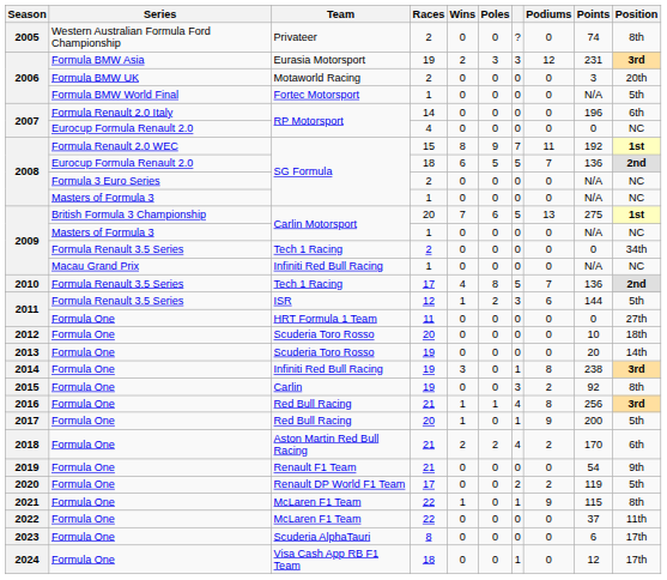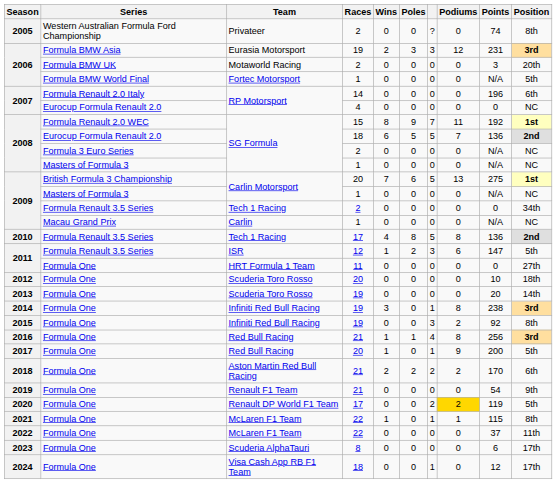 <table class="wikitable" style="font-size: 90%; text-align:center">
 <tr>
 <th>Season</th>
 <th>Series</th>
 <th>Team</th>
 <th>Races</th>
 <th>Wins</th>
 <th>Poles</th>
 <th></th>
 <th>Podiums</th>
 <th>Points</th>
 <th>Position</th>
 </tr>
 <tr>
 <th>2005</th>
 <td align=left>Western Australian Formula Ford Championship</td>
 <td align=left>Privateer</td>
 <td>2</td>
 <td>0</td>
 <td>0</td>
 <td>?</td>
 <td>0</td>
 <td>74</td>
 <td>8th</td>
 </tr>
 <tr>
 <th rowspan=3>2006</th>
 <td align=left><a href='#'>Formula BMW Asia</a></td>
 <td align=left>Eurasia Motorsport</td>
 <td>19</td>
 <td>2</td>
 <td>3</td>
 <td>3</td>
 <td>12</td>
 <td>231</td>
 <td style="background-color:#FFDF9F"><strong>3rd</strong></td>
 </tr>
 <tr>
 <td align=left><a href='#'>Formula BMW UK</a></td>
 <td align=left>Motaworld Racing</td>
 <td>2</td>
 <td>0</td>
 <td>0</td>
 <td>0</td>
 <td>0</td>
 <td>3</td>
 <td>20th</td>
 </tr>
 <tr>
 <td align=left><a href='#'>Formula BMW World Final</a></td>
 <td align=left><a href='#'>Fortec Motorsport</a></td>
 <td>1</td>
 <td>0</td>
 <td>0</td>
 <td>0</td>
 <td>0</td>
 <td>N/A</td>
 <td>5th</td>
 </tr>
 <tr>
 <th rowspan=2>2007</th>
 <td align=left><a href='#'>Formula Renault 2.0 Italy</a></td>
 <td align=left rowspan=2><a href='#'>RP Motorsport</a></td>
 <td>14</td>
 <td>0</td>
 <td>0</td>
 <td>0</td>
 <td>0</td>
 <td>196</td>
 <td>6th</td>
 </tr>
 <tr>
 <td align=left><a href='#'>Eurocup Formula Renault 2.0</a></td>
 <td>4</td>
 <td>0</td>
 <td>0</td>
 <td>0</td>
 <td>0</td>
 <td>0</td>
 <td>NC</td>
 </tr>
 <tr>
 <th rowspan=4>2008</th>
 <td align=left><a href='#'>Formula Renault 2.0 WEC</a></td>
 <td align=left rowspan=4><a href='#'>SG Formula</a></td>
 <td>15</td>
 <td>8</td>
 <td>9</td>
 <td>7</td>
 <td>11</td>
 <td>192</td>
 <td style="background-color:#FFFFBF"><strong>1st</strong></td>
 </tr>
 <tr>
 <td align=left><a href='#'>Eurocup Formula Renault 2.0</a></td>
 <td>18</td>
 <td>6</td>
 <td>5</td>
 <td>5</td>
 <td>7</td>
 <td>136</td>
 <td style="background-color:#DFDFDF"><strong>2nd</strong></td>
 </tr>
 <tr>
 <td align=left><a href='#'>Formula 3 Euro Series</a></td>
 <td>2</td>
 <td>0</td>
 <td>0</td>
 <td>0</td>
 <td>0</td>
 <td>N/A</td>
 <td>NC</td>
 </tr>
 <tr>
 <td align=left><a href='#'>Masters of Formula 3</a></td>
 <td>1</td>
 <td>0</td>
 <td>0</td>
 <td>0</td>
 <td>0</td>
 <td>N/A</td>
 <td>NC</td>
 </tr>
 <tr>
 <th rowspan=4>2009</th>
 <td align=left><a href='#'>British Formula 3 Championship</a></td>
 <td align=left rowspan=2><a href='#'>Carlin Motorsport</a></td>
 <td>20</td>
 <td>7</td>
 <td>6</td>
 <td>5</td>
 <td>13</td>
 <td>275</td>
 <td style="background-color:#FFFFBF"><strong>1st</strong></td>
 </tr>
 <tr>
 <td align=left><a href='#'>Masters of Formula 3</a></td>
 <td>1</td>
 <td>0</td>
 <td>0</td>
 <td>0</td>
 <td>0</td>
 <td>N/A</td>
 <td>NC</td>
 </tr>
 <tr>
 <td align=left><a href='#'>Formula Renault 3.5 Series</a></td>
 <td align=left><a href='#'>Tech 1 Racing</a></td>
 <td><a href='#'>2</a></td>
 <td>0</td>
 <td>0</td>
 <td>0</td>
 <td>0</td>
 <td>0</td>
 <td>34th</td>
 </tr>
 <tr>
 <td align=left><a href='#'>Macau Grand Prix</a></td>
-<td align=left><a href='#'>Infiniti Red Bull Racing</a></td>
+<td align=left><a href='#'>Carlin</a></td>
 <td>1</td>
 <td>0</td>
 <td>0</td>
 <td>0</td>
 <td>0</td>
 <td>N/A</td>
 <td>NC</td>
 </tr>
 <tr>
 <th>2010</th>
 <td align=left><a href='#'>Formula Renault 3.5 Series</a></td>
 <td align=left><a href='#'>Tech 1 Racing</a></td>
 <td><a href='#'>17</a></td>
 <td>4</td>
 <td>8</td>
 <td>5</td>
-<td>7</td>
+<td>8</td>
 <td>136</td>
 <td style="background-color:#DFDFDF"><strong>2nd</strong></td>
 </tr>
 <tr>
 <th rowspan=2>2011</th>
 <td align=left><a href='#'>Formula Renault 3.5 Series</a></td>
 <td align=left><a href='#'>ISR</a></td>
 <td><a href='#'>12</a></td>
 <td>1</td>
 <td>2</td>
 <td>3</td>
 <td>6</td>
-<td>144</td>
+<td>147</td>
 <td>5th</td>
 </tr>
 <tr>
 <td align=left><a href='#'>Formula One</a></td>
 <td align=left><a href='#'>HRT Formula 1 Team</a></td>
 <td><a href='#'>11</a></td>
 <td>0</td>
 <td>0</td>
 <td>0</td>
 <td>0</td>
 <td>0</td>
 <td>27th</td>
 </tr>
 <tr>
 <th>2012</th>
 <td align=left><a href='#'>Formula One</a></td>
 <td align=left><a href='#'>Scuderia Toro Rosso</a></td>
 <td><a href='#'>20</a></td>
 <td>0</td>
 <td>0</td>
 <td>0</td>
 <td>0</td>
 <td>10</td>
 <td>18th</td>
 </tr>
 <tr>
 <th>2013</th>
 <td align=left><a href='#'>Formula One</a></td>
 <td align=left><a href='#'>Scuderia Toro Rosso</a></td>
 <td><a href='#'>19</a></td>
 <td>0</td>
 <td>0</td>
 <td>0</td>
 <td>0</td>
 <td>20</td>
 <td>14th</td>
 </tr>
 <tr>
 <th>2014</th>
 <td align=left><a href='#'>Formula One</a></td>
 <td align=left><a href='#'>Infiniti Red Bull Racing</a></td>
 <td><a href='#'>19</a></td>
 <td>3</td>
 <td>0</td>
 <td>1</td>
 <td>8</td>
 <td>238</td>
 <td style="background-color:#FFDF9F"><strong>3rd</strong></td>
 </tr>
 <tr>
 <th>2015</th>
 <td align=left><a href='#'>Formula One</a></td>
-<td align=left><a href='#'>Carlin</a></td>
+<td align=left><a href='#'>Infiniti Red Bull Racing</a></td>
 <td><a href='#'>19</a></td>
 <td>0</td>
 <td>0</td>
 <td>3</td>
 <td>2</td>
 <td>92</td>
 <td>8th</td>
 </tr>
 <tr>
 <th>2016</th>
 <td align=left><a href='#'>Formula One</a></td>
 <td align=left><a href='#'>Red Bull Racing</a></td>
 <td><a href='#'>21</a></td>
 <td>1</td>
 <td>1</td>
 <td>4</td>
 <td>8</td>
 <td>256</td>
 <td style="background-color:#FFDF9F"><strong>3rd</strong></td>
 </tr>
 <tr>
 <th>2017</th>
 <td align=left><a href='#'>Formula One</a></td>
 <td align=left><a href='#'>Red Bull Racing</a></td>
 <td><a href='#'>20</a></td>
 <td>1</td>
 <td>0</td>
 <td>1</td>
 <td>9</td>
 <td>200</td>
 <td>5th</td>
 </tr>
 <tr>
 <th>2018</th>
 <td align=left><a href='#'>Formula One</a></td>
 <td align=left><a href='#'>Aston Martin Red Bull Racing</a></td>
 <td><a href='#'>21</a></td>
 <td>2</td>
 <td>2</td>
-<td>4</td>
+<td>2</td>
 <td>2</td>
 <td>170</td>
 <td>6th</td>
 </tr>
 <tr>
 <th>2019</th>
 <td align=left><a href='#'>Formula One</a></td>
 <td align=left><a href='#'>Renault F1 Team</a></td>
 <td><a href='#'>21</a></td>
 <td>0</td>
 <td>0</td>
 <td>0</td>
 <td>0</td>
 <td>54</td>
 <td>9th</td>
 </tr>
 <tr>
 <th>2020</th>
 <td align=left><a href='#'>Formula One</a></td>
 <td align=left><a href='#'>Renault DP World F1 Team</a></td>
 <td><a href='#'>17</a></td>
 <td>0</td>
 <td>0</td>
 <td>2</td>
-<td>2</td>
+<td style="background: gold;">2</td>
 <td>119</td>
 <td>5th</td>
 </tr>
 <tr>
 <th>2021</th>
 <td align=left><a href='#'>Formula One</a></td>
 <td align=left><a href='#'>McLaren F1 Team</a></td>
 <td><a href='#'>22</a></td>
 <td>1</td>
 <td>0</td>
 <td>1</td>
-<td>9</td>
+<td>1</td>
 <td>115</td>
 <td>8th</td>
 </tr>
 <tr>
 <th>2022</th>
 <td align=left><a href='#'>Formula One</a></td>
 <td align=left><a href='#'>McLaren F1 Team</a></td>
 <td><a href='#'>22</a></td>
 <td>0</td>
 <td>0</td>
 <td>0</td>
 <td>0</td>
 <td>37</td>
 <td>11th</td>
 </tr>
 <tr>
 <th>2023</th>
 <td align=left><a href='#'>Formula One</a></td>
 <td align=left><a href='#'>Scuderia AlphaTauri</a></td>
 <td><a href='#'>8</a></td>
 <td>0</td>
 <td>0</td>
 <td>0</td>
 <td>0</td>
 <td>6</td>
 <td>17th</td>
 </tr>
 <tr>
 <th>2024</th>
 <td align=left><a href='#'>Formula One</a></td>
 <td align=left><a href='#'>Visa Cash App RB F1 Team</a></td>
 <td><a href='#'>18</a></td>
 <td>0</td>
 <td>0</td>
 <td>1</td>
 <td>0</td>
 <td>12</td>
 <td>17th</td>
 </tr>
 </table>
